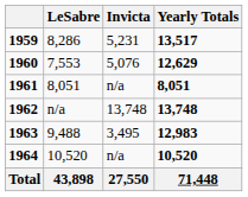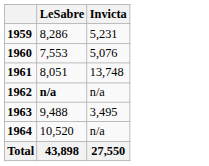 <table class="wikitable">
 <tr>
 <th></th>
 <th>LeSabre</th>
 <th>Invicta</th>
-<th>Yearly Totals</th>
 </tr>
 <tr>
 <td><strong>1959</strong></td>
 <td>8,286</td>
 <td>5,231</td>
-<td><strong>13,517</strong></td>
 </tr>
 <tr>
 <td><strong>1960</strong></td>
 <td>7,553</td>
 <td>5,076</td>
-<td><strong>12,629</strong></td>
 </tr>
 <tr>
 <td><strong>1961</strong></td>
 <td>8,051</td>
-<td>n/a</td>
-<td><strong>8,051</strong></td>
+<td>13,748</td>
 </tr>
 <tr>
 <td><strong>1962</strong></td>
+<td><strong>n/a</strong></td>
 <td>n/a</td>
-<td>13,748</td>
-<td><strong>13,748</strong></td>
 </tr>
 <tr>
 <td><strong>1963</strong></td>
 <td>9,488</td>
 <td>3,495</td>
-<td><strong>12,983</strong></td>
 </tr>
 <tr>
 <td><strong>1964</strong></td>
 <td>10,520</td>
 <td>n/a</td>
-<td><strong>10,520</strong></td>
 </tr>
 <tr>
 <th><strong>Total</strong></th>
 <th><strong>43,898</strong></th>
 <th><strong>27,550</strong></th>
-<th><strong><u>71,448</u></strong></th>
 </tr>
 </table>
